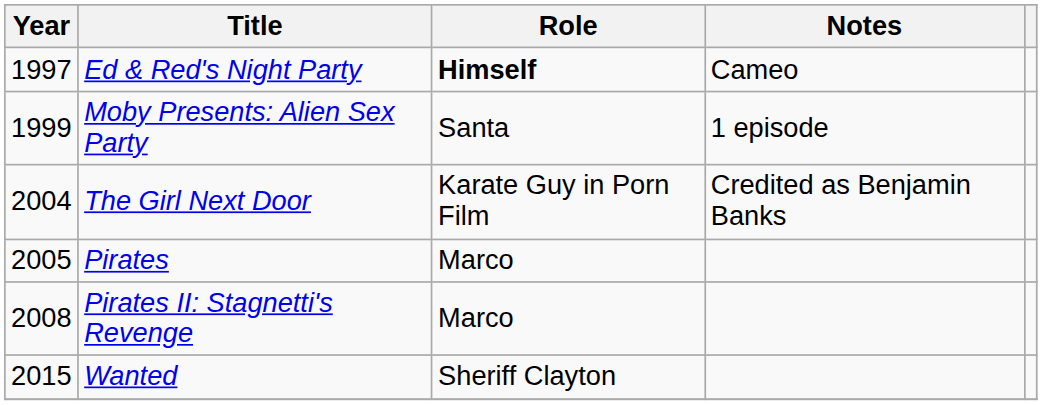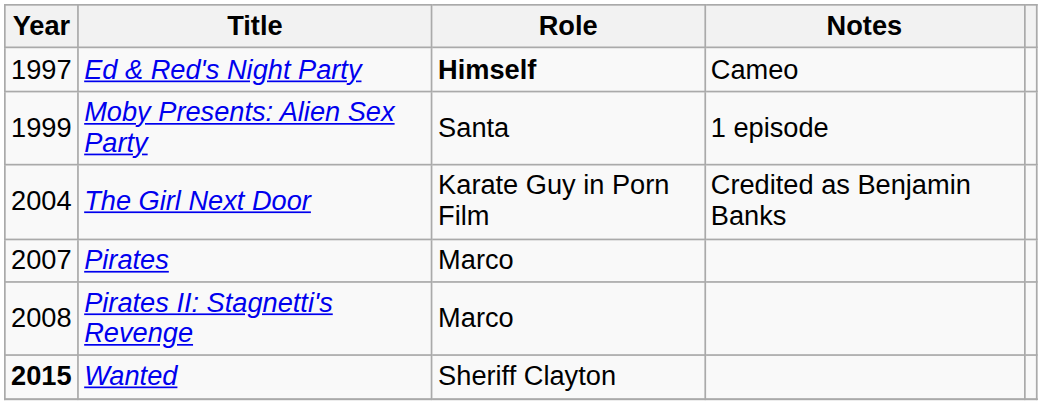 <table class="wikitable plainrowheaders sortable">
 <tr>
 <th scope="col">Year</th>
 <th scope="col">Title</th>
 <th scope="col">Role</th>
 <th scope="col" class="unsortable">Notes</th>
 <th scope="col" class="unsortable"></th>
 </tr>
 <tr>
 <td>1997</td>
 <td><em><a href='#'>Ed & Red's Night Party</a></em></td>
 <td><strong>Himself</strong></td>
 <td>Cameo</td>
 <td></td>
 </tr>
 <tr>
 <td>1999</td>
 <td><em><a href='#'>Moby Presents: Alien Sex Party</a></em></td>
 <td>Santa</td>
 <td>1 episode</td>
 <td></td>
 </tr>
 <tr>
 <td>2004</td>
 <td><em><a href='#'>The Girl Next Door</a></em></td>
 <td>Karate Guy in Porn Film</td>
 <td>Credited as Benjamin Banks</td>
 <td></td>
 </tr>
 <tr>
-<td>2005</td>
+<td>2007</td>
 <td><em><a href='#'>Pirates</a></em></td>
 <td>Marco</td>
 <td></td>
 <td></td>
 </tr>
 <tr>
 <td>2008</td>
 <td><em><a href='#'>Pirates II: Stagnetti's Revenge</a></em></td>
 <td>Marco</td>
 <td></td>
 <td></td>
 </tr>
 <tr>
-<td>2015</td>
+<td><strong>2015</strong></td>
 <td><em><a href='#'>Wanted</a></em></td>
 <td>Sheriff Clayton</td>
 <td></td>
 <td></td>
 </tr>
 <tr>
 </tr>
 </table>
